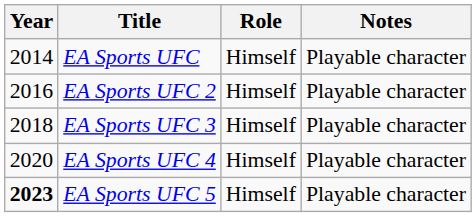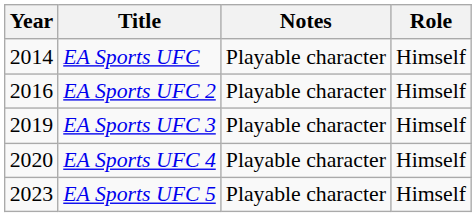 <table class="wikitable sortable">
 <tr>
 <th>Year</th>
 <th>Title</th>
+<th>Notes</th>
 <th>Role</th>
-<th>Notes</th>
 </tr>
 <tr>
 <td>2014</td>
 <td><em><a href='#'>EA Sports UFC</a></em></td>
+<td>Playable character</td>
 <td>Himself</td>
-<td>Playable character</td>
 </tr>
 <tr>
 <td>2016</td>
 <td><em><a href='#'>EA Sports UFC 2</a></em></td>
+<td>Playable character</td>
 <td>Himself</td>
-<td>Playable character</td>
 </tr>
 <tr>
-<td>2018</td>
+<td>2019</td>
 <td><em><a href='#'>EA Sports UFC 3</a></em></td>
+<td>Playable character</td>
 <td>Himself</td>
-<td>Playable character</td>
 </tr>
 <tr>
 <td>2020</td>
 <td><em><a href='#'>EA Sports UFC 4</a></em></td>
+<td>Playable character</td>
 <td>Himself</td>
-<td>Playable character</td>
 </tr>
 <tr>
-<td><strong>2023</strong></td>
+<td>2023</td>
 <td><em><a href='#'>EA Sports UFC 5</a></em></td>
+<td>Playable character</td>
 <td>Himself</td>
-<td>Playable character</td>
 </tr>
 </table>
